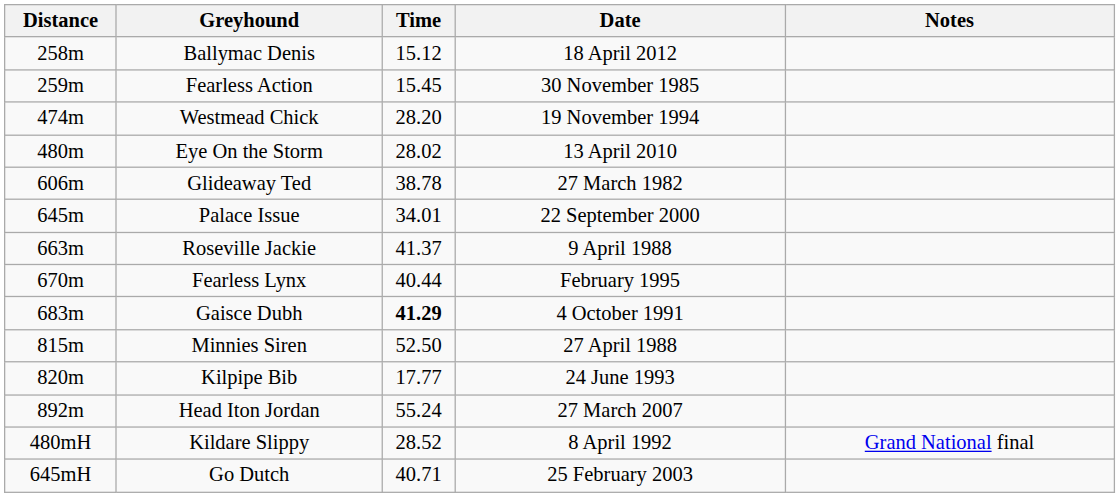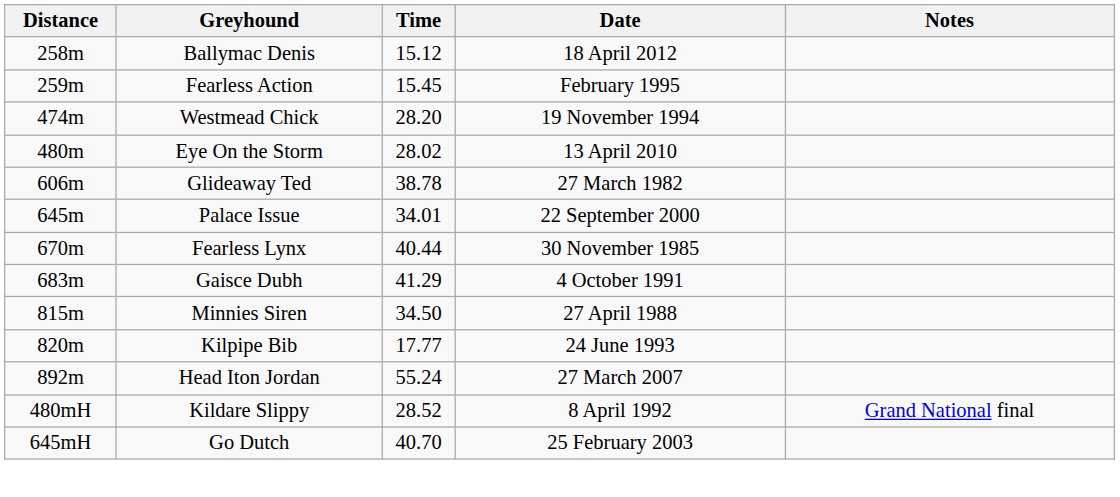 <table class="wikitable" style="font-size: 100%">
 <tr>
 <th width=80>Distance</th>
 <th width=200>Greyhound</th>
 <th width=50>Time</th>
 <th width=250>Date</th>
 <th width=250>Notes</th>
 </tr>
 <tr align=center>
 <td>258m</td>
 <td>Ballymac Denis</td>
 <td>15.12</td>
 <td>18 April 2012</td>
 <td></td>
 </tr>
 <tr align=center>
 <td>259m</td>
 <td>Fearless Action</td>
 <td>15.45</td>
-<td>30 November 1985</td>
+<td>February 1995</td>
 <td></td>
 </tr>
 <tr align=center>
 <td>474m</td>
 <td>Westmead Chick</td>
 <td>28.20</td>
 <td>19 November 1994</td>
 <td></td>
 </tr>
 <tr align=center>
 <td>480m</td>
 <td>Eye On the Storm</td>
 <td>28.02</td>
 <td>13 April 2010</td>
 <td></td>
 </tr>
 <tr align=center>
 <td>606m</td>
 <td>Glideaway Ted</td>
 <td>38.78</td>
 <td>27 March 1982</td>
 <td></td>
 </tr>
 <tr align=center>
 <td>645m</td>
 <td>Palace Issue</td>
 <td>34.01</td>
 <td>22 September 2000</td>
 <td></td>
 </tr>
 <tr align=center>
-<td>663m</td>
-<td>Roseville Jackie</td>
-<td>41.37</td>
-<td>9 April 1988</td>
-<td></td>
-</tr>
-<tr align=center>
 <td>670m</td>
 <td>Fearless Lynx</td>
 <td>40.44</td>
-<td>February 1995</td>
+<td>30 November 1985</td>
 <td></td>
 </tr>
 <tr align=center>
 <td>683m</td>
 <td>Gaisce Dubh</td>
-<td><strong>41.29</strong></td>
+<td>41.29</td>
 <td>4 October 1991</td>
 <td></td>
 </tr>
 <tr align=center>
 <td>815m</td>
 <td>Minnies Siren</td>
-<td>52.50</td>
+<td>34.50</td>
 <td>27 April 1988</td>
 <td></td>
 </tr>
 <tr align=center>
 <td>820m</td>
 <td>Kilpipe Bib</td>
 <td>17.77</td>
 <td>24 June 1993</td>
 <td></td>
 </tr>
 <tr align=center>
 <td>892m</td>
 <td>Head Iton Jordan</td>
 <td>55.24</td>
 <td>27 March 2007</td>
 <td></td>
 </tr>
 <tr align=center>
 <td>480mH</td>
 <td>Kildare Slippy</td>
 <td>28.52</td>
 <td>8 April 1992</td>
 <td><a href='#'>Grand National</a> final</td>
 </tr>
 <tr align=center>
 <td>645mH</td>
 <td>Go Dutch</td>
-<td>40.71</td>
+<td>40.70</td>
 <td>25 February 2003</td>
 <td></td>
 </tr>
 </table>
